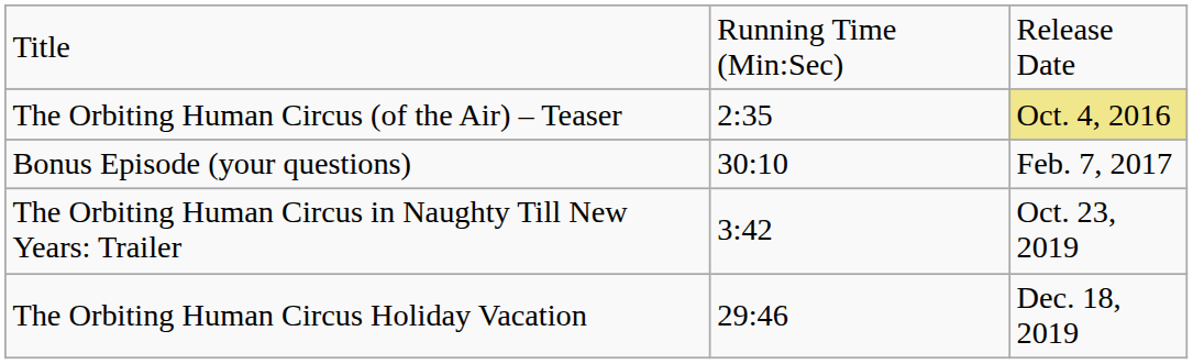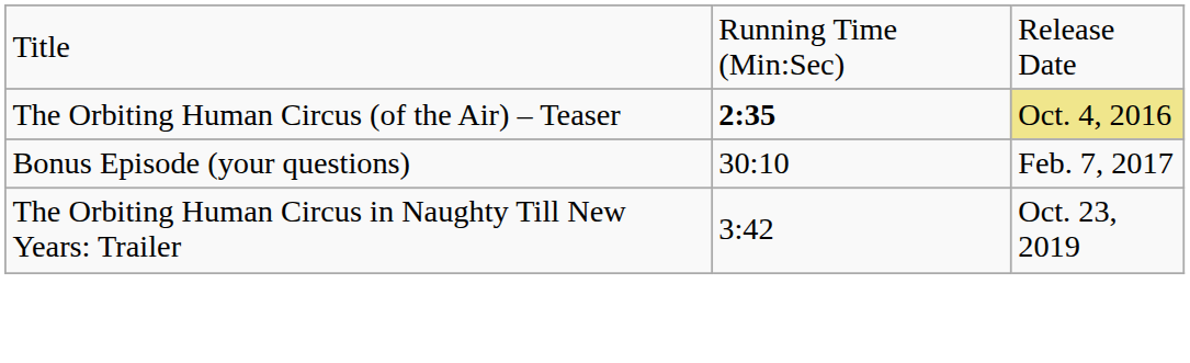 <table class="wikitable">
 <tr>
 <td>Title</td>
 <td>Running Time (Min:Sec)</td>
 <td>Release Date</td>
 </tr>
 <tr>
 <td>The Orbiting Human Circus (of the Air) – Teaser</td>
-<td>2:35</td>
+<td><strong>2:35</strong></td>
 <td style="background: khaki;">Oct. 4, 2016</td>
 </tr>
 <tr>
 <td>Bonus Episode (your questions)</td>
 <td>30:10</td>
 <td>Feb. 7, 2017</td>
 </tr>
 <tr>
 <td>The Orbiting Human Circus in Naughty Till New Years: Trailer</td>
 <td>3:42</td>
 <td>Oct. 23, 2019</td>
 </tr>
-<tr>
-<td>The Orbiting Human Circus Holiday Vacation</td>
-<td>29:46</td>
-<td>Dec. 18, 2019</td>
-</tr>
 </table>
